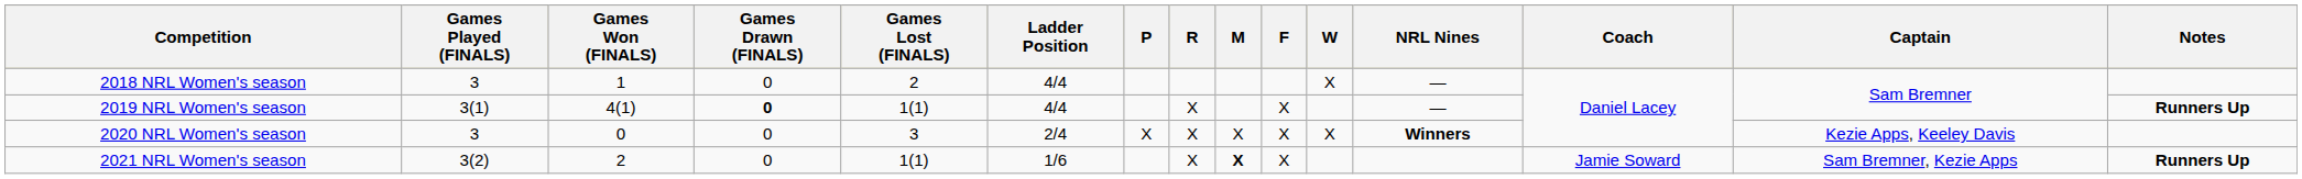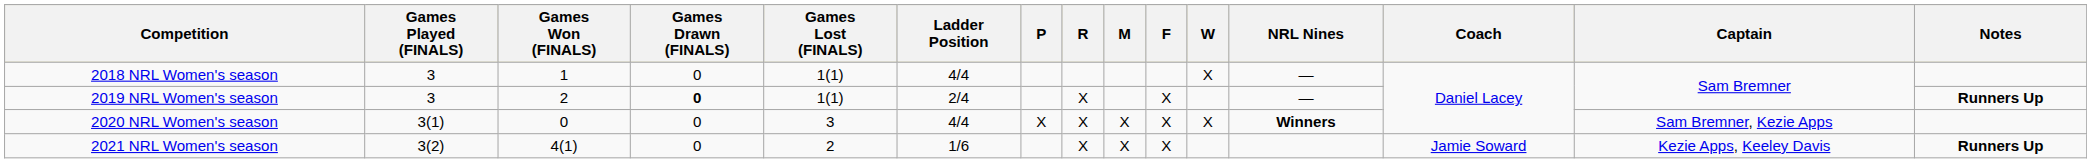 <table class="wikitable" style="width:100%; font-size:90%; text-align:center;">
 <tr style="background:#bdb76b;">
 <th>Competition</th>
 <th>Games<br>Played<br>(FINALS)</th>
 <th>Games<br>Won<br>(FINALS)</th>
 <th>Games<br>Drawn<br>(FINALS)</th>
 <th>Games<br>Lost<br>(FINALS)</th>
 <th>Ladder<br>Position</th>
 <th style="width:2%;">P</th>
 <th style="width:2%;">R</th>
 <th style="width:2%;">M</th>
 <th style="width:2%;">F</th>
 <th style="width:2%;">W</th>
 <th>NRL Nines</th>
 <th>Coach</th>
 <th>Captain</th>
 <th>Notes</th>
 </tr>
 <tr>
 <td><a href='#'>2018 NRL Women's season</a></td>
 <td>3</td>
 <td>1</td>
 <td>0</td>
-<td>2</td>
+<td>1(1)</td>
 <td>4/4</td>
 <td></td>
 <td></td>
 <td></td>
 <td></td>
 <td>X</td>
 <td>—</td>
 <td rowspan="3"><a href='#'>Daniel Lacey</a></td>
 <td rowspan="2"><a href='#'>Sam Bremner</a></td>
 <td></td>
 </tr>
 <tr>
 <td><a href='#'>2019 NRL Women's season</a></td>
-<td>3(1)</td>
-<td>4(1)</td>
+<td>3</td>
+<td>2</td>
 <td><strong>0</strong></td>
 <td>1(1)</td>
-<td>4/4</td>
+<td>2/4</td>
 <td></td>
 <td>X</td>
 <td></td>
 <td>X</td>
 <td></td>
 <td>—</td>
 <td><strong>Runners Up</strong></td>
 </tr>
 <tr>
 <td><a href='#'>2020 NRL Women's season</a></td>
-<td>3</td>
+<td>3(1)</td>
 <td>0</td>
 <td>0</td>
 <td>3</td>
-<td>2/4</td>
+<td>4/4</td>
 <td>X</td>
 <td>X</td>
 <td>X</td>
 <td>X</td>
 <td>X</td>
 <td><strong>Winners</strong></td>
-<td><a href='#'>Kezie Apps</a>, <a href='#'>Keeley Davis</a></td>
+<td><a href='#'>Sam Bremner</a>, <a href='#'>Kezie Apps</a></td>
 <td></td>
 </tr>
 <tr>
 <td><a href='#'>2021 NRL Women's season</a></td>
 <td>3(2)</td>
+<td>4(1)</td>
+<td>0</td>
 <td>2</td>
-<td>0</td>
-<td>1(1)</td>
 <td>1/6</td>
 <td></td>
 <td>X</td>
-<td><strong>X</strong></td>
+<td>X</td>
 <td>X</td>
 <td></td>
 <td></td>
 <td><a href='#'>Jamie Soward</a></td>
-<td><a href='#'>Sam Bremner</a>, <a href='#'>Kezie Apps</a></td>
+<td><a href='#'>Kezie Apps</a>, <a href='#'>Keeley Davis</a></td>
 <td><strong>Runners Up</strong></td>
 </tr>
 </table>
